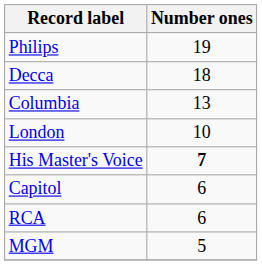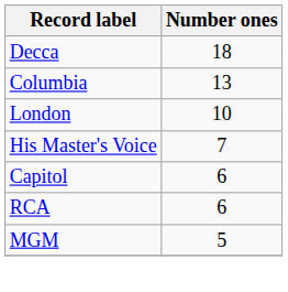 <table class="wikitable sortable" style="text-align:center;">
 <tr>
 <th scope=col>Record label</th>
 <th scope=col>Number ones</th>
-</tr>
-<tr>
-<td align=left><a href='#'>Philips</a></td>
-<td align=center>19</td>
 </tr>
 <tr>
 <td align=left><a href='#'>Decca</a></td>
 <td align=center>18</td>
 </tr>
 <tr>
 <td align=left><a href='#'>Columbia</a></td>
 <td align=center>13</td>
 </tr>
 <tr>
 <td align=left><a href='#'>London</a></td>
 <td align=center>10</td>
 </tr>
 <tr>
 <td align=left><a href='#'>His Master's Voice</a></td>
-<td align=center><strong>7</strong></td>
+<td align=center>7</td>
 </tr>
 <tr>
 <td align=left><a href='#'>Capitol</a></td>
 <td align=center>6</td>
 </tr>
 <tr>
 <td align=left><a href='#'>RCA</a></td>
 <td align=center>6</td>
 </tr>
 <tr>
 <td align=left><a href='#'>MGM</a></td>
 <td align=center>5</td>
 </tr>
 <tr>
 </tr>
 </table>
